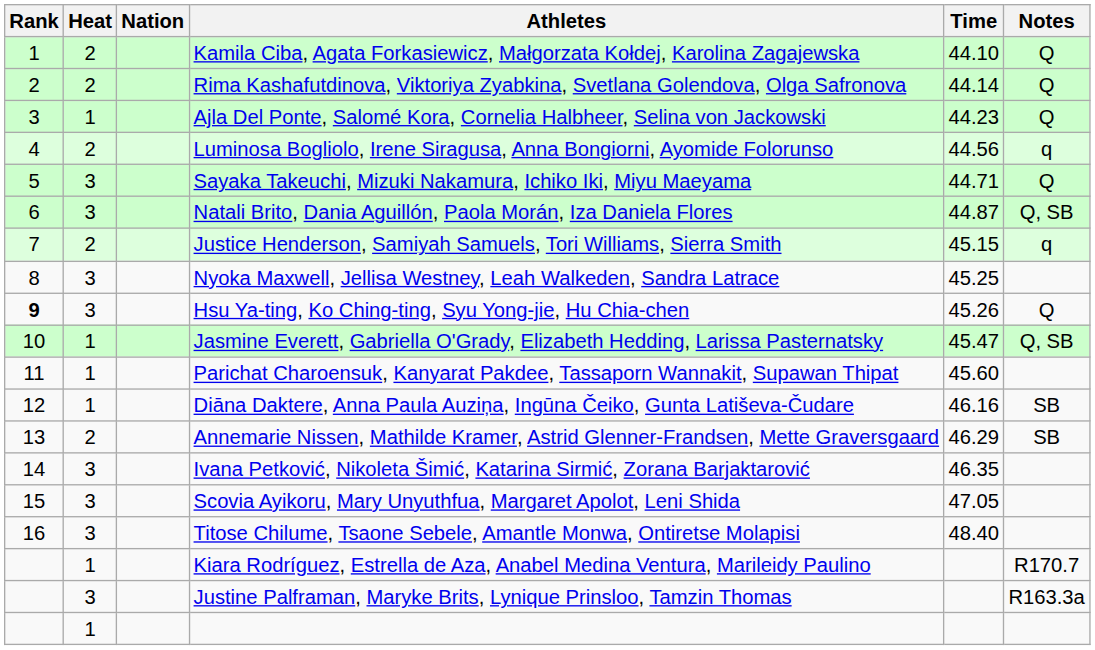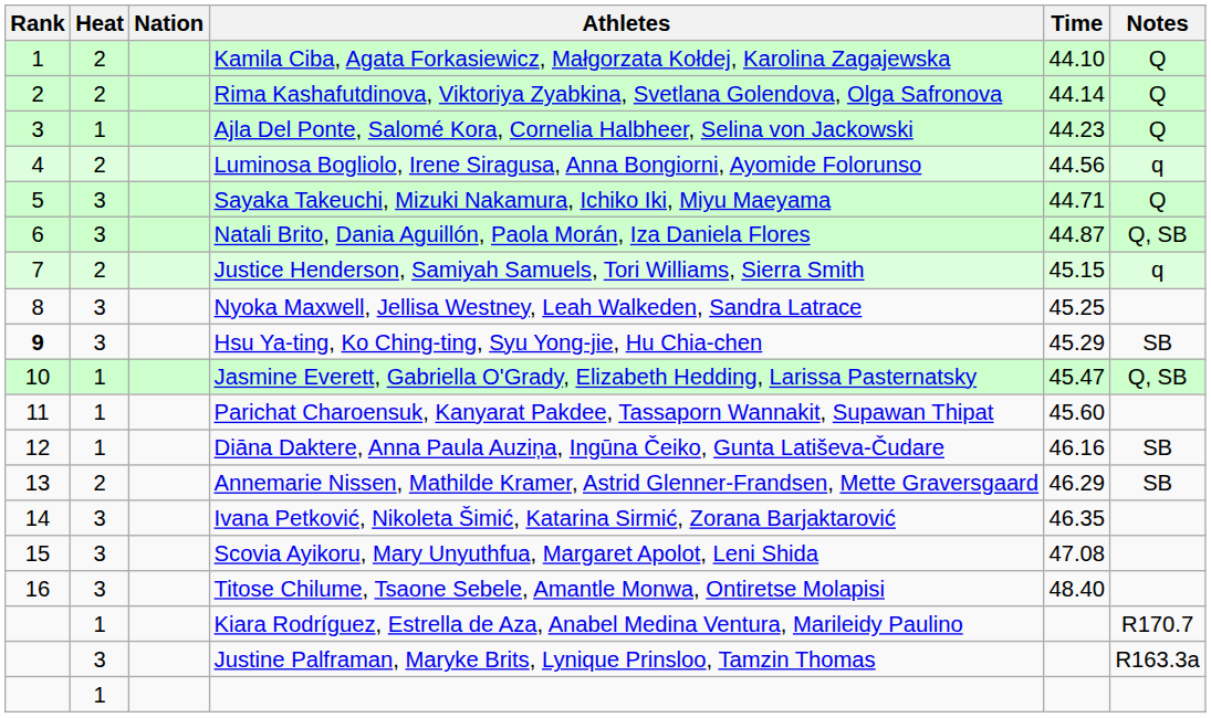 <table class="wikitable sortable" style="text-align:center;font-size:95%">
 <tr>
 <th>Rank</th>
 <th>Heat</th>
 <th>Nation</th>
 <th>Athletes</th>
 <th>Time</th>
 <th>Notes</th>
 </tr>
 <tr bgcolor=ccffcc>
 <td>1</td>
 <td>2</td>
 <td align=left></td>
 <td align=left><a href='#'>Kamila Ciba</a>, <a href='#'>Agata Forkasiewicz</a>, <a href='#'>Małgorzata Kołdej</a>, <a href='#'>Karolina Zagajewska</a></td>
 <td>44.10</td>
 <td>Q</td>
 </tr>
 <tr bgcolor=ccffcc>
 <td>2</td>
 <td>2</td>
 <td align=left></td>
 <td align=left><a href='#'>Rima Kashafutdinova</a>, <a href='#'>Viktoriya Zyabkina</a>, <a href='#'>Svetlana Golendova</a>, <a href='#'>Olga Safronova</a></td>
 <td>44.14</td>
 <td>Q</td>
 </tr>
 <tr bgcolor=ccffcc>
 <td>3</td>
 <td>1</td>
 <td align=left></td>
 <td align=left><a href='#'>Ajla Del Ponte</a>, <a href='#'>Salomé Kora</a>, <a href='#'>Cornelia Halbheer</a>, <a href='#'>Selina von Jackowski</a></td>
 <td>44.23</td>
 <td>Q</td>
 </tr>
 <tr bgcolor=ddffdd>
 <td>4</td>
 <td>2</td>
 <td align=left></td>
 <td align=left><a href='#'>Luminosa Bogliolo</a>, <a href='#'>Irene Siragusa</a>, <a href='#'>Anna Bongiorni</a>, <a href='#'>Ayomide Folorunso</a></td>
 <td>44.56</td>
 <td>q</td>
 </tr>
 <tr bgcolor=ccffcc>
 <td>5</td>
 <td>3</td>
 <td align=left></td>
 <td align=left><a href='#'>Sayaka Takeuchi</a>, <a href='#'>Mizuki Nakamura</a>, <a href='#'>Ichiko Iki</a>, <a href='#'>Miyu Maeyama</a></td>
 <td>44.71</td>
 <td>Q</td>
 </tr>
 <tr bgcolor=ccffcc>
 <td>6</td>
 <td>3</td>
 <td align=left></td>
 <td align=left><a href='#'>Natali Brito</a>, <a href='#'>Dania Aguillón</a>, <a href='#'>Paola Morán</a>, <a href='#'>Iza Daniela Flores</a></td>
 <td>44.87</td>
 <td>Q, SB</td>
 </tr>
 <tr bgcolor=ddffdd>
 <td>7</td>
 <td>2</td>
 <td align=left></td>
 <td align=left><a href='#'>Justice Henderson</a>, <a href='#'>Samiyah Samuels</a>, <a href='#'>Tori Williams</a>, <a href='#'>Sierra Smith</a></td>
 <td>45.15</td>
 <td>q</td>
 </tr>
 <tr>
 <td>8</td>
 <td>3</td>
 <td align=left></td>
 <td align=left><a href='#'>Nyoka Maxwell</a>, <a href='#'>Jellisa Westney</a>, <a href='#'>Leah Walkeden</a>, <a href='#'>Sandra Latrace</a></td>
 <td>45.25</td>
 <td></td>
 </tr>
 <tr>
 <td><strong>9</strong></td>
 <td>3</td>
 <td align=left></td>
 <td align=left><a href='#'>Hsu Ya-ting</a>, <a href='#'>Ko Ching-ting</a>, <a href='#'>Syu Yong-jie</a>, <a href='#'>Hu Chia-chen</a></td>
-<td>45.26</td>
-<td>Q</td>
+<td>45.29</td>
+<td>SB</td>
 </tr>
 <tr bgcolor=ccffcc>
 <td>10</td>
 <td>1</td>
 <td align=left></td>
 <td align=left><a href='#'>Jasmine Everett</a>, <a href='#'>Gabriella O'Grady</a>, <a href='#'>Elizabeth Hedding</a>, <a href='#'>Larissa Pasternatsky</a></td>
 <td>45.47</td>
 <td>Q, SB</td>
 </tr>
 <tr>
 <td>11</td>
 <td>1</td>
 <td align=left></td>
 <td align=left><a href='#'>Parichat Charoensuk</a>, <a href='#'>Kanyarat Pakdee</a>, <a href='#'>Tassaporn Wannakit</a>, <a href='#'>Supawan Thipat</a></td>
 <td>45.60</td>
 <td></td>
 </tr>
 <tr>
 <td>12</td>
 <td>1</td>
 <td align=left></td>
 <td align=left><a href='#'>Diāna Daktere</a>, <a href='#'>Anna Paula Auziņa</a>, <a href='#'>Ingūna Čeiko</a>, <a href='#'>Gunta Latiševa-Čudare</a></td>
 <td>46.16</td>
 <td>SB</td>
 </tr>
 <tr>
 <td>13</td>
 <td>2</td>
 <td align=left></td>
 <td align=left><a href='#'>Annemarie Nissen</a>, <a href='#'>Mathilde Kramer</a>, <a href='#'>Astrid Glenner-Frandsen</a>, <a href='#'>Mette Graversgaard</a></td>
 <td>46.29</td>
 <td>SB</td>
 </tr>
 <tr>
 <td>14</td>
 <td>3</td>
 <td align=left></td>
 <td align=left><a href='#'>Ivana Petković</a>, <a href='#'>Nikoleta Šimić</a>, <a href='#'>Katarina Sirmić</a>, <a href='#'>Zorana Barjaktarović</a></td>
 <td>46.35</td>
 <td></td>
 </tr>
 <tr>
 <td>15</td>
 <td>3</td>
 <td align=left></td>
 <td align=left><a href='#'>Scovia Ayikoru</a>, <a href='#'>Mary Unyuthfua</a>, <a href='#'>Margaret Apolot</a>, <a href='#'>Leni Shida</a></td>
-<td>47.05</td>
+<td>47.08</td>
 <td></td>
 </tr>
 <tr>
 <td>16</td>
 <td>3</td>
 <td align=left></td>
 <td align=left><a href='#'>Titose Chilume</a>, <a href='#'>Tsaone Sebele</a>, <a href='#'>Amantle Monwa</a>, <a href='#'>Ontiretse Molapisi</a></td>
 <td>48.40</td>
 <td></td>
 </tr>
 <tr>
 <td></td>
 <td>1</td>
 <td align=left></td>
 <td align=left><a href='#'>Kiara Rodríguez</a>, <a href='#'>Estrella de Aza</a>, <a href='#'>Anabel Medina Ventura</a>, <a href='#'>Marileidy Paulino</a></td>
 <td></td>
 <td>R170.7</td>
 </tr>
 <tr>
 <td></td>
 <td>3</td>
 <td align=left></td>
 <td align=left><a href='#'>Justine Palframan</a>, <a href='#'>Maryke Brits</a>, <a href='#'>Lynique Prinsloo</a>, <a href='#'>Tamzin Thomas</a></td>
 <td></td>
 <td>R163.3a</td>
 </tr>
 <tr>
 <td></td>
 <td>1</td>
 <td align=left></td>
 <td align=left></td>
 <td></td>
 <td></td>
 </tr>
 </table>
